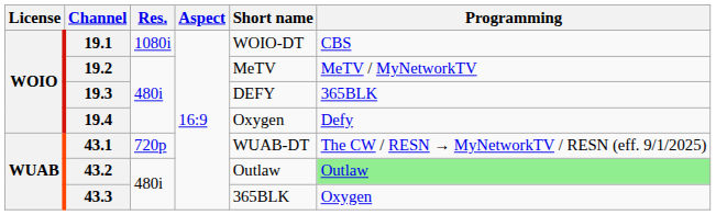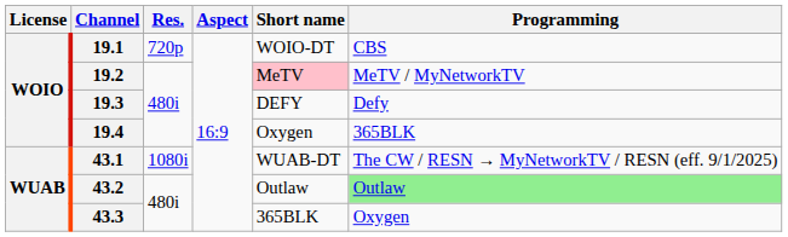 <table class="wikitable">
 <tr>
 <th scope = "col">License</th>
 <th scope = "col"><a href='#'>Channel</a></th>
 <th scope = "col"><a href='#'>Res.</a></th>
 <th scope = "col"><a href='#'>Aspect</a></th>
 <th scope = "col">Short name</th>
 <th scope = "col">Programming</th>
 </tr>
 <tr>
 <th rowspan = "4" scope = "row" style="border-right: 4px solid #d4130b;">WOIO</th>
 <th scope = "row">19.1</th>
-<td><a href='#'>1080i</a></td>
+<td><a href='#'>720p</a></td>
 <td rowspan=7><a href='#'>16:9</a></td>
 <td>WOIO-DT</td>
 <td><a href='#'>CBS</a></td>
 </tr>
 <tr>
 <th scope = "row">19.2</th>
 <td rowspan=3><a href='#'>480i</a></td>
-<td>MeTV</td>
+<td style="background: pink;">MeTV</td>
 <td><a href='#'>MeTV</a> / <a href='#'>MyNetworkTV</a></td>
 </tr>
 <tr>
 <th scope = "row">19.3</th>
 <td>DEFY</td>
-<td><a href='#'>365BLK</a></td>
+<td><a href='#'>Defy</a></td>
 </tr>
 <tr>
 <th scope = "row">19.4</th>
 <td>Oxygen</td>
-<td><a href='#'>Defy</a></td>
+<td><a href='#'>365BLK</a></td>
 </tr>
 <tr>
 <th rowspan = "3" scope = "row" style="border-right: 4px solid #ff4500;">WUAB</th>
 <th scope = "row">43.1</th>
-<td><a href='#'>720p</a></td>
+<td><a href='#'>1080i</a></td>
 <td>WUAB-DT</td>
 <td><a href='#'>The CW</a> / <a href='#'>RESN</a> → <a href='#'>MyNetworkTV</a> / RESN (eff. 9/1/2025)</td>
 </tr>
 <tr>
 <th scope = "row">43.2</th>
 <td rowspan="2">480i</td>
 <td>Outlaw</td>
 <td style="background: lightgreen;"><a href='#'>Outlaw</a></td>
 </tr>
 <tr>
 <th scope = "row">43.3</th>
 <td>365BLK</td>
 <td><a href='#'>Oxygen</a></td>
 </tr>
 </table>
